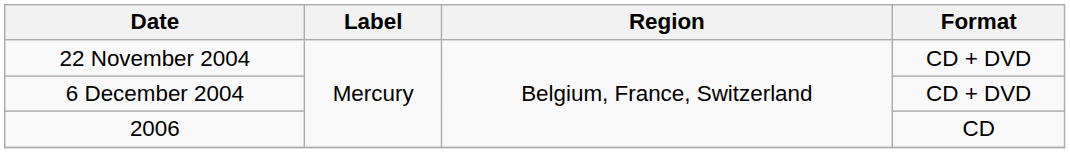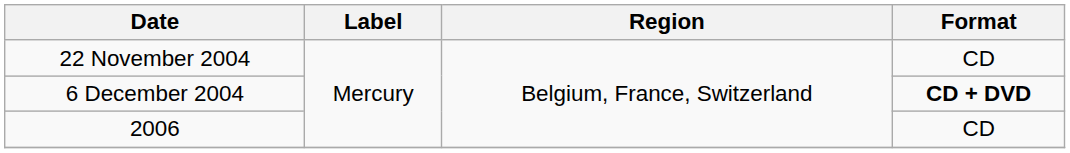 <table class="wikitable" width="60%" border="1">
 <tr>
 <th>Date</th>
 <th>Label</th>
 <th>Region</th>
 <th>Format</th>
 </tr>
 <tr>
 <td align=center>22 November 2004</td>
 <td rowspan=3 align=center>Mercury</td>
 <td rowspan=3 align=center>Belgium, France, Switzerland</td>
-<td align=center>CD + DVD</td>
+<td align=center>CD</td>
 </tr>
 <tr>
 <td align=center>6 December 2004</td>
-<td align=center>CD + DVD</td>
+<td align=center><strong>CD + DVD</strong></td>
 </tr>
 <tr>
 <td align=center>2006</td>
 <td align=center>CD</td>
 </tr>
 <tr>
 </tr>
 </table>
